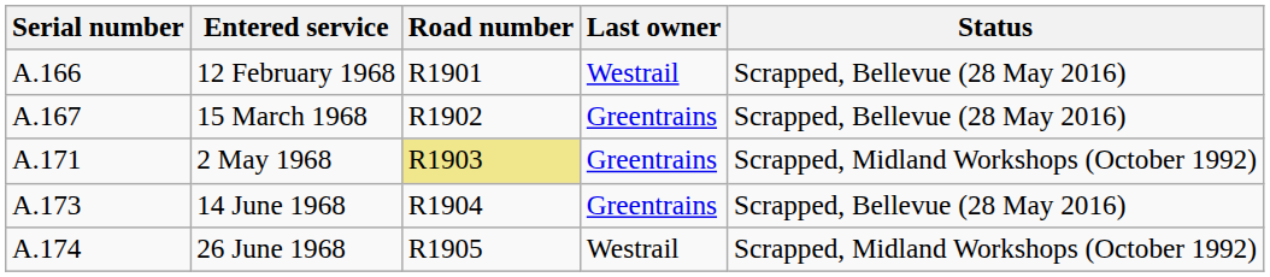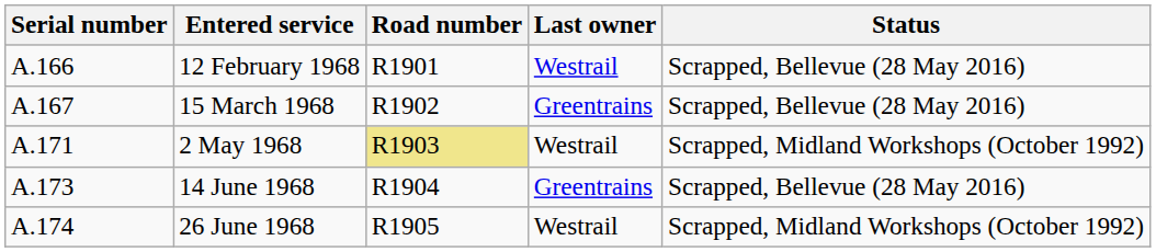 <table class="wikitable sortable">
 <tr>
 <th>Serial number</th>
 <th>Entered service</th>
 <th>Road number</th>
 <th>Last owner</th>
 <th>Status</th>
 </tr>
 <tr>
 <td>A.166</td>
 <td>12 February 1968</td>
 <td>R1901</td>
 <td><a href='#'>Westrail</a></td>
 <td>Scrapped, Bellevue (28 May 2016)</td>
 </tr>
 <tr>
 <td>A.167</td>
 <td>15 March 1968</td>
 <td>R1902</td>
 <td><a href='#'>Greentrains</a></td>
 <td>Scrapped, Bellevue (28 May 2016)</td>
 </tr>
 <tr>
 <td>A.171</td>
 <td>2 May 1968</td>
 <td style="background: khaki;">R1903</td>
-<td><a href='#'>Greentrains</a></td>
+<td>Westrail</td>
 <td>Scrapped, Midland Workshops (October 1992)</td>
 </tr>
 <tr>
 <td>A.173</td>
 <td>14 June 1968</td>
 <td>R1904</td>
 <td><a href='#'>Greentrains</a></td>
 <td>Scrapped, Bellevue (28 May 2016)</td>
 </tr>
 <tr>
 <td>A.174</td>
 <td>26 June 1968</td>
 <td>R1905</td>
 <td>Westrail</td>
 <td>Scrapped, Midland Workshops (October 1992)</td>
 </tr>
 </table>
